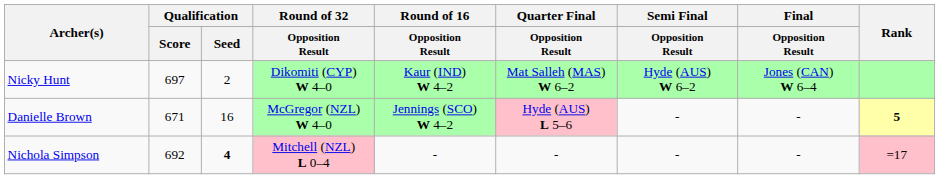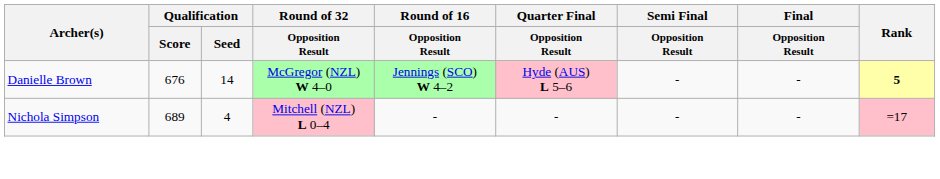 <table class=wikitable style="font-size:90%">
 <tr>
 <th rowspan="2" style="width:150px;">Archer(s)</th>
 <th colspan="2" style="width:100px;">Qualification</th>
 <th width=125>Round of 32</th>
 <th width=125>Round of 16</th>
 <th width=125>Quarter Final</th>
 <th width=125>Semi Final</th>
 <th width=125>Final</th>
 <th rowspan="2" style="width:75px;">Rank</th>
 </tr>
 <tr>
 <th width=50>Score</th>
 <th width=50>Seed</th>
 <th style="line-height:1em"><small>Opposition<br>Result</small></th>
 <th style="line-height:1em"><small>Opposition<br>Result</small></th>
 <th style="line-height:1em"><small>Opposition<br>Result</small></th>
 <th style="line-height:1em"><small>Opposition<br>Result</small></th>
 <th style="line-height:1em"><small>Opposition<br>Result</small></th>
 </tr>
 <tr>
-<td><a href='#'>Nicky Hunt</a></td>
-<td style="text-align:center;">697</td>
-<td style="text-align:center;">2</td>
-<td style="text-align:center; background:#afa;"> <a href='#'>Dikomiti</a> (<a href='#'>CYP</a>)<br><strong>W</strong> 4–0</td>
-<td style="text-align:center; background:#afa;"> <a href='#'>Kaur</a> (<a href='#'>IND</a>)<br><strong>W</strong> 4–2</td>
-<td style="text-align:center; background:#afa;"> <a href='#'>Mat Salleh</a> (<a href='#'>MAS</a>)<br><strong>W</strong> 6–2</td>
-<td style="text-align:center; background:#afa;"> <a href='#'>Hyde</a> (<a href='#'>AUS</a>)<br><strong>W</strong> 6–2</td>
-<td style="text-align:center; background:#afa;"> <a href='#'>Jones</a> (<a href='#'>CAN</a>)<br><strong>W</strong> 6–4</td>
-<td style="text-align:center; background:#afa;"></td>
-</tr>
-<tr>
 <td><a href='#'>Danielle Brown</a></td>
-<td style="text-align:center;">671</td>
-<td style="text-align:center;">16</td>
+<td style="text-align:center;">676</td>
+<td style="text-align:center;">14</td>
 <td style="text-align:center; background:#afa;"> <a href='#'>McGregor</a> (<a href='#'>NZL</a>)<br><strong>W</strong> 4–0</td>
 <td style="text-align:center; background:#afa;"> <a href='#'>Jennings</a> (<a href='#'>SCO</a>)<br><strong>W</strong> 4–2</td>
 <td style="text-align:center; background:pink"> <a href='#'>Hyde</a> (<a href='#'>AUS</a>)<br><strong>L</strong> 5–6</td>
 <td style="text-align:center;">-</td>
 <td style="text-align:center;">-</td>
 <td style="text-align:center; background:#ffa;"><strong>5</strong></td>
 </tr>
 <tr>
 <td><a href='#'>Nichola Simpson</a></td>
-<td style="text-align:center;">692</td>
-<td style="text-align:center;"><strong>4</strong></td>
+<td style="text-align:center;">689</td>
+<td style="text-align:center;">4</td>
 <td style="text-align:center; background:pink;"> <a href='#'>Mitchell</a> (<a href='#'>NZL</a>)<br><strong>L</strong> 0–4</td>
 <td style="text-align:center;">-</td>
 <td style="text-align:center;">-</td>
 <td style="text-align:center;">-</td>
 <td style="text-align:center;">-</td>
 <td style="text-align:center; background:pink;">=17</td>
 </tr>
 </table>
